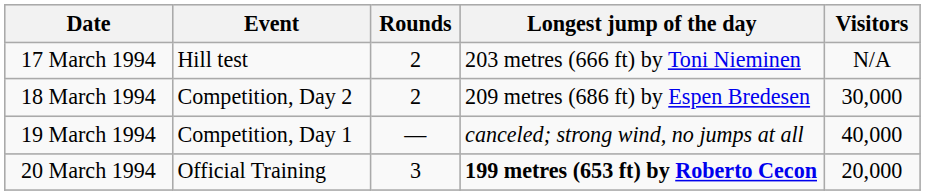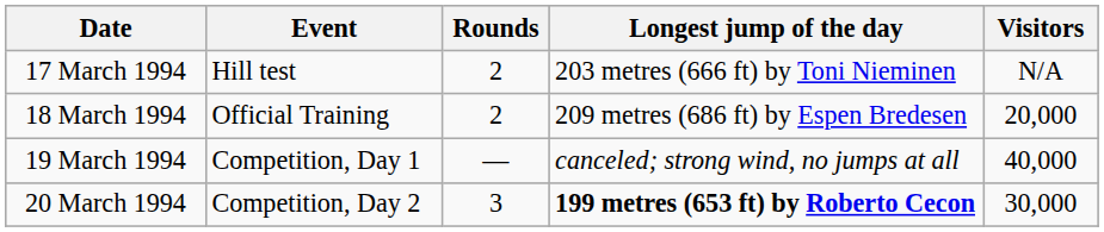 <table class=wikitable style="text-align:center; font-size:88%;">
 <tr>
 <th width=100px>Date</th>
 <th width=120px>Event</th>
 <th width=50px>Rounds</th>
 <th width=225px>Longest jump of the day</th>
 <th width=55px>Visitors</th>
 </tr>
 <tr>
 <td align=right>17 March 1994  </td>
 <td align=left>Hill test</td>
 <td align=center>2</td>
 <td align=left>203 metres (666 ft) by <a href='#'>Toni Nieminen</a></td>
 <td align=center>N/A</td>
 </tr>
 <tr>
 <td align=right>18 March 1994  </td>
-<td align=left>Competition, Day 2</td>
+<td align=left>Official Training</td>
 <td align=center>2</td>
 <td align=left>209 metres (686 ft) by <a href='#'>Espen Bredesen</a></td>
-<td align=center>30,000</td>
+<td align=center>20,000</td>
 </tr>
 <tr>
 <td align=right>19 March 1994  </td>
 <td align=left>Competition, Day 1</td>
 <td align=center>—</td>
 <td align=left><em>canceled; strong wind, no jumps at all</em></td>
 <td align=center>40,000</td>
 </tr>
 <tr>
 <td align=right>20 March 1994  </td>
-<td align=left>Official Training</td>
+<td align=left>Competition, Day 2</td>
 <td align=center>3</td>
 <td align=left><strong>199 metres (653 ft) by <a href='#'>Roberto Cecon</a></strong></td>
-<td align=center>20,000</td>
+<td align=center>30,000</td>
 </tr>
 </table>
